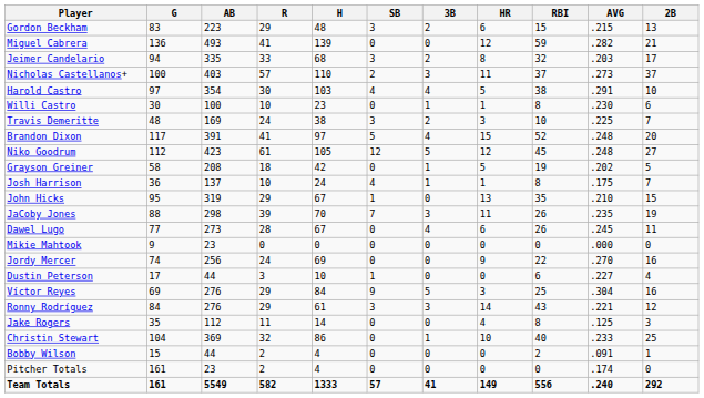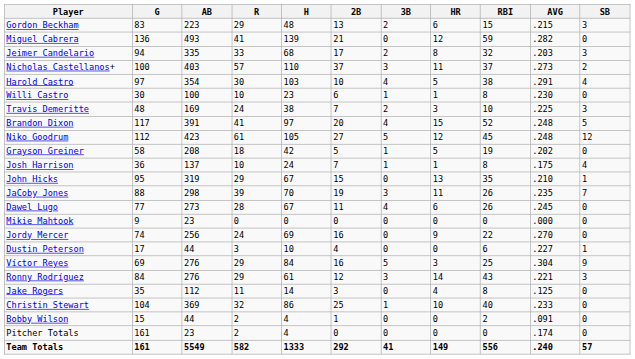 <table class="wikitable sortable">
 <tr>
 <th bgcolor="#DDDDFF" width="18%">Player</th>
 <th bgcolor="#DDDDFF" width="7%">G</th>
 <th bgcolor="#DDDDFF" width="7%">AB</th>
 <th bgcolor="#DDDDFF" width="7%">R</th>
 <th bgcolor="#DDDDFF" width="7%">H</th>
-<th bgcolor="#DDDDFF" width="7%">SB</th>
+<th bgcolor="#DDDDFF" width="7%">2B</th>
 <th bgcolor="#DDDDFF" width="7%">3B</th>
 <th bgcolor="#DDDDFF" width="7%">HR</th>
 <th bgcolor="#DDDDFF" width="7%">RBI</th>
 <th bgcolor="#DDDDFF" width="7%">AVG</th>
-<th bgcolor="#DDDDFF" width="7%">2B</th>
+<th bgcolor="#DDDDFF" width="7%">SB</th>
 </tr>
 <tr>
 <td align=left><a href='#'>Gordon Beckham</a></td>
 <td>83</td>
 <td>223</td>
 <td>29</td>
 <td>48</td>
-<td>3</td>
+<td>13</td>
 <td>2</td>
 <td>6</td>
 <td>15</td>
 <td>.215</td>
-<td>13</td>
+<td>3</td>
 </tr>
 <tr>
 <td align=left><a href='#'>Miguel Cabrera</a></td>
 <td>136</td>
 <td>493</td>
 <td>41</td>
 <td>139</td>
-<td>0</td>
+<td>21</td>
 <td>0</td>
 <td>12</td>
 <td>59</td>
 <td>.282</td>
-<td>21</td>
+<td>0</td>
 </tr>
 <tr>
 <td align=left><a href='#'>Jeimer Candelario</a></td>
 <td>94</td>
 <td>335</td>
 <td>33</td>
 <td>68</td>
-<td>3</td>
+<td>17</td>
 <td>2</td>
 <td>8</td>
 <td>32</td>
 <td>.203</td>
-<td>17</td>
+<td>3</td>
 </tr>
 <tr>
 <td align=left><a href='#'>Nicholas Castellanos</a>+</td>
 <td>100</td>
 <td>403</td>
 <td>57</td>
 <td>110</td>
-<td>2</td>
+<td>37</td>
 <td>3</td>
 <td>11</td>
 <td>37</td>
 <td>.273</td>
-<td>37</td>
+<td>2</td>
 </tr>
 <tr>
 <td align=left><a href='#'>Harold Castro</a></td>
 <td>97</td>
 <td>354</td>
 <td>30</td>
 <td>103</td>
-<td>4</td>
+<td>10</td>
 <td>4</td>
 <td>5</td>
 <td>38</td>
 <td>.291</td>
-<td>10</td>
+<td>4</td>
 </tr>
 <tr>
 <td align=left><a href='#'>Willi Castro</a></td>
 <td>30</td>
 <td>100</td>
 <td>10</td>
 <td>23</td>
-<td>0</td>
+<td>6</td>
 <td>1</td>
 <td>1</td>
 <td>8</td>
 <td>.230</td>
-<td>6</td>
+<td>0</td>
 </tr>
 <tr>
 <td align=left><a href='#'>Travis Demeritte</a></td>
 <td>48</td>
 <td>169</td>
 <td>24</td>
 <td>38</td>
-<td>3</td>
+<td>7</td>
 <td>2</td>
 <td>3</td>
 <td>10</td>
 <td>.225</td>
-<td>7</td>
+<td>3</td>
 </tr>
 <tr>
 <td align=left><a href='#'>Brandon Dixon</a></td>
 <td>117</td>
 <td>391</td>
 <td>41</td>
 <td>97</td>
-<td>5</td>
+<td>20</td>
 <td>4</td>
 <td>15</td>
 <td>52</td>
 <td>.248</td>
-<td>20</td>
+<td>5</td>
 </tr>
 <tr>
 <td align=left><a href='#'>Niko Goodrum</a></td>
 <td>112</td>
 <td>423</td>
 <td>61</td>
 <td>105</td>
-<td>12</td>
+<td>27</td>
 <td>5</td>
 <td>12</td>
 <td>45</td>
 <td>.248</td>
-<td>27</td>
+<td>12</td>
 </tr>
 <tr>
 <td align=left><a href='#'>Grayson Greiner</a></td>
 <td>58</td>
 <td>208</td>
 <td>18</td>
 <td>42</td>
-<td>0</td>
+<td>5</td>
 <td>1</td>
 <td>5</td>
 <td>19</td>
 <td>.202</td>
-<td>5</td>
+<td>0</td>
 </tr>
 <tr>
 <td align=left><a href='#'>Josh Harrison</a></td>
 <td>36</td>
 <td>137</td>
 <td>10</td>
 <td>24</td>
-<td>4</td>
+<td>7</td>
 <td>1</td>
 <td>1</td>
 <td>8</td>
 <td>.175</td>
-<td>7</td>
+<td>4</td>
 </tr>
 <tr>
 <td align=left><a href='#'>John Hicks</a></td>
 <td>95</td>
 <td>319</td>
 <td>29</td>
 <td>67</td>
-<td>1</td>
+<td>15</td>
 <td>0</td>
 <td>13</td>
 <td>35</td>
 <td>.210</td>
-<td>15</td>
+<td>1</td>
 </tr>
 <tr>
 <td align=left><a href='#'>JaCoby Jones</a></td>
 <td>88</td>
 <td>298</td>
 <td>39</td>
 <td>70</td>
-<td>7</td>
+<td>19</td>
 <td>3</td>
 <td>11</td>
 <td>26</td>
 <td>.235</td>
-<td>19</td>
+<td>7</td>
 </tr>
 <tr>
 <td align=left><a href='#'>Dawel Lugo</a></td>
 <td>77</td>
 <td>273</td>
 <td>28</td>
 <td>67</td>
-<td>0</td>
+<td>11</td>
 <td>4</td>
 <td>6</td>
 <td>26</td>
 <td>.245</td>
-<td>11</td>
+<td>0</td>
 </tr>
 <tr>
 <td align=left><a href='#'>Mikie Mahtook</a></td>
 <td>9</td>
 <td>23</td>
 <td>0</td>
 <td>0</td>
 <td>0</td>
 <td>0</td>
 <td>0</td>
 <td>0</td>
 <td>.000</td>
 <td>0</td>
 </tr>
 <tr>
 <td align=left><a href='#'>Jordy Mercer</a></td>
 <td>74</td>
 <td>256</td>
 <td>24</td>
 <td>69</td>
-<td>0</td>
+<td>16</td>
 <td>0</td>
 <td>9</td>
 <td>22</td>
 <td>.270</td>
-<td>16</td>
+<td>0</td>
 </tr>
 <tr>
 <td align=left><a href='#'>Dustin Peterson</a></td>
 <td>17</td>
 <td>44</td>
 <td>3</td>
 <td>10</td>
-<td>1</td>
+<td>4</td>
 <td>0</td>
 <td>0</td>
 <td>6</td>
 <td>.227</td>
-<td>4</td>
+<td>1</td>
 </tr>
 <tr>
 <td align=left><a href='#'>Víctor Reyes</a></td>
 <td>69</td>
 <td>276</td>
 <td>29</td>
 <td>84</td>
-<td>9</td>
+<td>16</td>
 <td>5</td>
 <td>3</td>
 <td>25</td>
 <td>.304</td>
-<td>16</td>
+<td>9</td>
 </tr>
 <tr>
 <td align=left><a href='#'>Ronny Rodríguez</a></td>
 <td>84</td>
 <td>276</td>
 <td>29</td>
 <td>61</td>
-<td>3</td>
+<td>12</td>
 <td>3</td>
 <td>14</td>
 <td>43</td>
 <td>.221</td>
-<td>12</td>
+<td>3</td>
 </tr>
 <tr>
 <td align=left><a href='#'>Jake Rogers</a></td>
 <td>35</td>
 <td>112</td>
 <td>11</td>
 <td>14</td>
-<td>0</td>
+<td>3</td>
 <td>0</td>
 <td>4</td>
 <td>8</td>
 <td>.125</td>
-<td>3</td>
+<td>0</td>
 </tr>
 <tr>
 <td align=left><a href='#'>Christin Stewart</a></td>
 <td>104</td>
 <td>369</td>
 <td>32</td>
 <td>86</td>
-<td>0</td>
+<td>25</td>
 <td>1</td>
 <td>10</td>
 <td>40</td>
 <td>.233</td>
-<td>25</td>
+<td>0</td>
 </tr>
 <tr>
 <td align=left><a href='#'>Bobby Wilson</a></td>
 <td>15</td>
 <td>44</td>
 <td>2</td>
 <td>4</td>
-<td>0</td>
+<td>1</td>
 <td>0</td>
 <td>0</td>
 <td>2</td>
 <td>.091</td>
-<td>1</td>
+<td>0</td>
 </tr>
 <tr>
 <td align=left>Pitcher Totals</td>
 <td>161</td>
 <td>23</td>
 <td>2</td>
 <td>4</td>
 <td>0</td>
 <td>0</td>
 <td>0</td>
 <td>0</td>
 <td>.174</td>
 <td>0</td>
 </tr>
 <tr>
 <td align=left><strong>Team Totals</strong></td>
 <td><strong>161</strong></td>
 <td><strong>5549</strong></td>
 <td><strong>582</strong></td>
 <td><strong>1333</strong></td>
-<td><strong>57</strong></td>
+<td><strong>292</strong></td>
 <td><strong>41</strong></td>
 <td><strong>149</strong></td>
 <td><strong>556</strong></td>
 <td><strong>.240</strong></td>
-<td><strong>292</strong></td>
+<td><strong>57</strong></td>
 </tr>
 </table>
